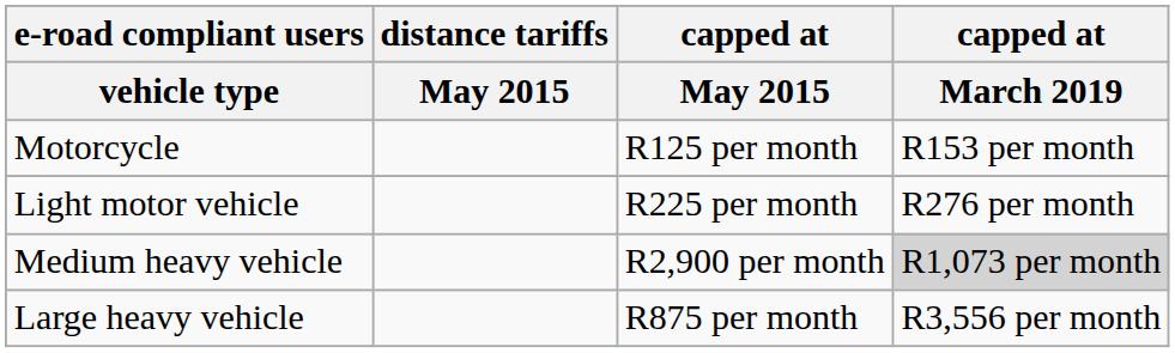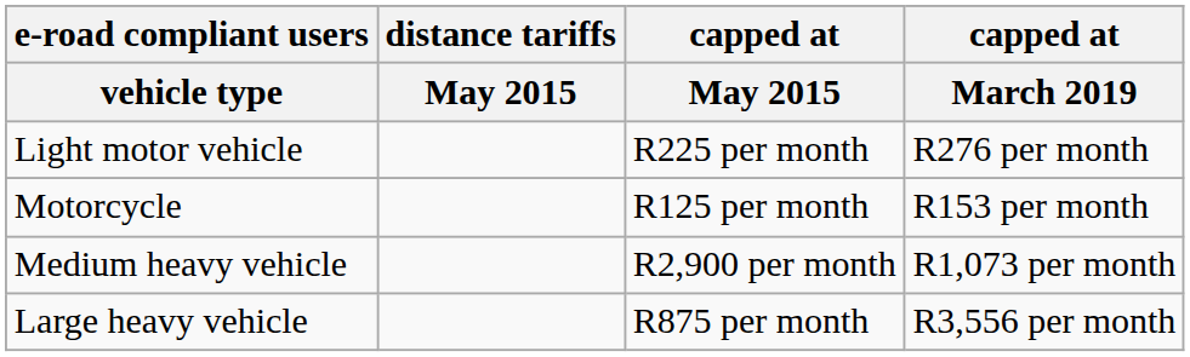 <table class="wikitable" >
 <tr>
 <th>e-road compliant users</th>
 <th>distance tariffs</th>
 <th>capped at</th>
 <th>capped at</th>
 </tr>
 <tr>
 <th>vehicle type</th>
 <th>May 2015</th>
 <th>May 2015</th>
 <th>March 2019</th>
 </tr>
 <tr>
+<td>Light motor vehicle</td>
+<td></td>
+<td>R225 per month</td>
+<td>R276 per month</td>
+</tr>
+<tr>
 <td>Motorcycle</td>
 <td></td>
 <td>R125 per month</td>
 <td>R153 per month</td>
 </tr>
 <tr>
-<td>Light motor vehicle</td>
-<td></td>
-<td>R225 per month</td>
-<td>R276 per month</td>
-</tr>
-<tr>
 <td>Medium heavy vehicle</td>
 <td></td>
 <td>R2,900 per month</td>
-<td style="background: lightgrey;">R1,073 per month</td>
+<td>R1,073 per month</td>
 </tr>
 <tr>
 <td>Large heavy vehicle</td>
 <td></td>
 <td>R875 per month</td>
 <td>R3,556 per month</td>
 </tr>
 </table>
